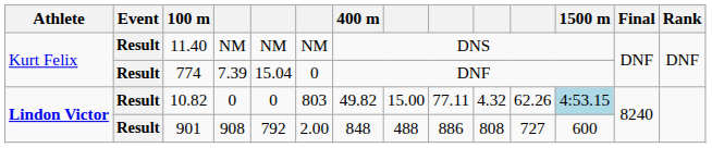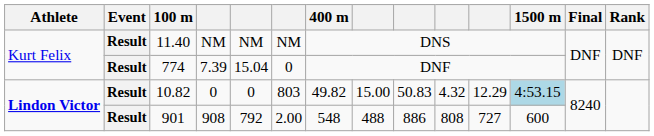 <table class="wikitable" style="font-size:90%">
 <tr>
 <th>Athlete</th>
 <th>Event</th>
 <th>100 m</th>
 <th></th>
 <th></th>
 <th></th>
 <th>400 m</th>
 <th></th>
 <th></th>
 <th></th>
 <th></th>
 <th>1500 m</th>
 <th>Final</th>
 <th>Rank</th>
 </tr>
 <tr align=center>
 <td rowspan=2 align=left><a href='#'>Kurt Felix</a></td>
 <th style="font-size:95%">Result</th>
 <td>11.40</td>
 <td>NM</td>
 <td>NM</td>
 <td>NM</td>
 <td colspan=6>DNS</td>
 <td rowspan=2>DNF</td>
 <td rowspan=2>DNF</td>
 </tr>
 <tr align=center>
 <th style="font-size:95%">Result</th>
 <td>774</td>
 <td>7.39</td>
 <td>15.04</td>
 <td>0</td>
 <td colspan=6>DNF</td>
 </tr>
 <tr align=center>
 <td rowspan=2 align=left><strong><a href='#'>Lindon Victor</a></strong></td>
 <th style="font-size:95%">Result</th>
 <td>10.82</td>
 <td>0</td>
 <td>0</td>
 <td>803</td>
 <td>49.82</td>
 <td>15.00</td>
-<td>77.11</td>
+<td>50.83</td>
 <td>4.32</td>
-<td>62.26</td>
+<td>12.29</td>
 <td style="background: lightblue;">4:53.15</td>
 <td rowspan=2>8240</td>
 <td rowspan=2></td>
 </tr>
 <tr align=center>
 <th style="font-size:95%">Result</th>
 <td>901</td>
 <td>908</td>
 <td>792</td>
 <td>2.00</td>
-<td>848</td>
+<td>548</td>
 <td>488</td>
 <td>886</td>
 <td>808</td>
 <td>727</td>
 <td>600</td>
 </tr>
 </table>
